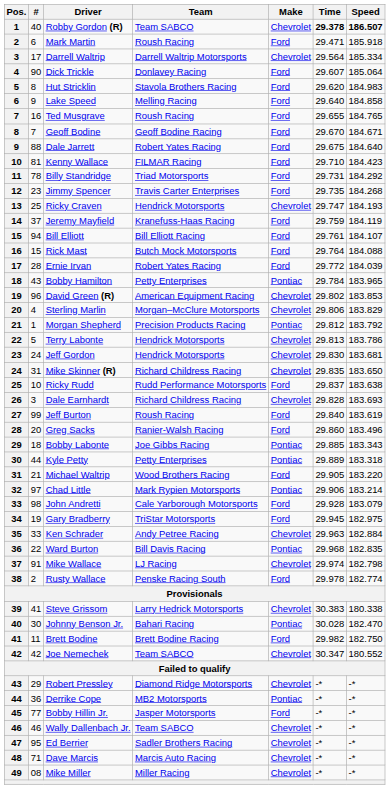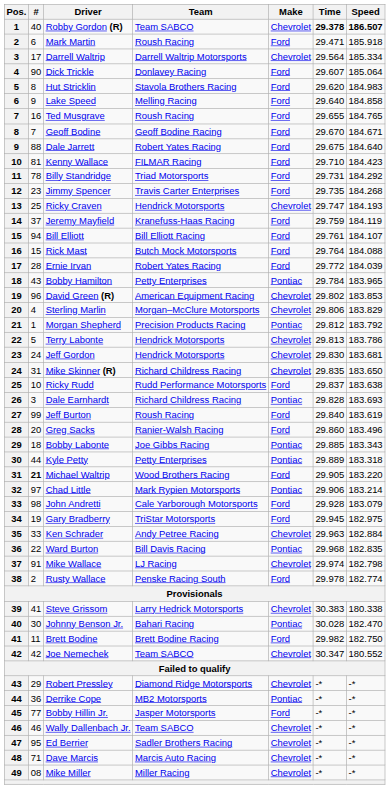 <table class="wikitable" style="font-size:95%">
 <tr>
 <th>Pos.</th>
 <th>#</th>
 <th>Driver</th>
 <th>Team</th>
 <th>Make</th>
 <th>Time</th>
 <th>Speed</th>
 </tr>
 <tr>
 <th>1</th>
 <td>40</td>
 <td><a href='#'>Robby Gordon</a> <strong>(R)</strong></td>
 <td><a href='#'>Team SABCO</a></td>
 <td><a href='#'>Chevrolet</a></td>
 <td><strong>29.378</strong></td>
 <td><strong>186.507</strong></td>
 </tr>
 <tr>
 <th>2</th>
 <td>6</td>
 <td><a href='#'>Mark Martin</a></td>
 <td><a href='#'>Roush Racing</a></td>
 <td><a href='#'>Ford</a></td>
 <td>29.471</td>
 <td>185.918</td>
 </tr>
 <tr>
 <th>3</th>
 <td>17</td>
 <td><a href='#'>Darrell Waltrip</a></td>
 <td><a href='#'>Darrell Waltrip Motorsports</a></td>
 <td><a href='#'>Chevrolet</a></td>
 <td>29.564</td>
 <td>185.334</td>
 </tr>
 <tr>
 <th>4</th>
 <td>90</td>
 <td><a href='#'>Dick Trickle</a></td>
 <td><a href='#'>Donlavey Racing</a></td>
 <td><a href='#'>Ford</a></td>
 <td>29.607</td>
 <td>185.064</td>
 </tr>
 <tr>
 <th>5</th>
 <td>8</td>
 <td><a href='#'>Hut Stricklin</a></td>
 <td><a href='#'>Stavola Brothers Racing</a></td>
 <td><a href='#'>Ford</a></td>
 <td>29.620</td>
 <td>184.983</td>
 </tr>
 <tr>
 <th>6</th>
 <td>9</td>
 <td><a href='#'>Lake Speed</a></td>
 <td><a href='#'>Melling Racing</a></td>
 <td><a href='#'>Ford</a></td>
 <td>29.640</td>
 <td>184.858</td>
 </tr>
 <tr>
 <th>7</th>
 <td>16</td>
 <td><a href='#'>Ted Musgrave</a></td>
 <td><a href='#'>Roush Racing</a></td>
 <td><a href='#'>Ford</a></td>
 <td>29.655</td>
 <td>184.765</td>
 </tr>
 <tr>
 <th>8</th>
 <td>7</td>
 <td><a href='#'>Geoff Bodine</a></td>
 <td><a href='#'>Geoff Bodine Racing</a></td>
 <td><a href='#'>Ford</a></td>
 <td>29.670</td>
 <td>184.671</td>
 </tr>
 <tr>
 <th>9</th>
 <td>88</td>
 <td><a href='#'>Dale Jarrett</a></td>
 <td><a href='#'>Robert Yates Racing</a></td>
 <td><a href='#'>Ford</a></td>
 <td>29.675</td>
 <td>184.640</td>
 </tr>
 <tr>
 <th>10</th>
 <td>81</td>
 <td><a href='#'>Kenny Wallace</a></td>
 <td><a href='#'>FILMAR Racing</a></td>
 <td><a href='#'>Ford</a></td>
 <td>29.710</td>
 <td>184.423</td>
 </tr>
 <tr>
 <th>11</th>
 <td>78</td>
 <td><a href='#'>Billy Standridge</a></td>
 <td><a href='#'>Triad Motorsports</a></td>
 <td><a href='#'>Ford</a></td>
 <td>29.731</td>
 <td>184.292</td>
 </tr>
 <tr>
 <th>12</th>
 <td>23</td>
 <td><a href='#'>Jimmy Spencer</a></td>
 <td><a href='#'>Travis Carter Enterprises</a></td>
 <td><a href='#'>Ford</a></td>
 <td>29.735</td>
 <td>184.268</td>
 </tr>
 <tr>
 <th>13</th>
 <td>25</td>
 <td><a href='#'>Ricky Craven</a></td>
 <td><a href='#'>Hendrick Motorsports</a></td>
 <td><a href='#'>Chevrolet</a></td>
 <td>29.747</td>
 <td>184.193</td>
 </tr>
 <tr>
 <th>14</th>
 <td>37</td>
 <td><a href='#'>Jeremy Mayfield</a></td>
 <td><a href='#'>Kranefuss-Haas Racing</a></td>
 <td><a href='#'>Ford</a></td>
 <td>29.759</td>
 <td>184.119</td>
 </tr>
 <tr>
 <th>15</th>
 <td>94</td>
 <td><a href='#'>Bill Elliott</a></td>
 <td><a href='#'>Bill Elliott Racing</a></td>
 <td><a href='#'>Ford</a></td>
 <td>29.761</td>
 <td>184.107</td>
 </tr>
 <tr>
 <th>16</th>
 <td>15</td>
 <td><a href='#'>Rick Mast</a></td>
 <td><a href='#'>Butch Mock Motorsports</a></td>
 <td><a href='#'>Ford</a></td>
 <td>29.764</td>
 <td>184.088</td>
 </tr>
 <tr>
 <th>17</th>
 <td>28</td>
 <td><a href='#'>Ernie Irvan</a></td>
 <td><a href='#'>Robert Yates Racing</a></td>
 <td><a href='#'>Ford</a></td>
 <td>29.772</td>
 <td>184.039</td>
 </tr>
 <tr>
 <th>18</th>
 <td>43</td>
 <td><a href='#'>Bobby Hamilton</a></td>
 <td><a href='#'>Petty Enterprises</a></td>
 <td><a href='#'>Pontiac</a></td>
 <td>29.784</td>
 <td>183.965</td>
 </tr>
 <tr>
 <th>19</th>
 <td>96</td>
 <td><a href='#'>David Green</a> <strong>(R)</strong></td>
 <td><a href='#'>American Equipment Racing</a></td>
 <td><a href='#'>Chevrolet</a></td>
 <td>29.802</td>
 <td>183.853</td>
 </tr>
 <tr>
 <th>20</th>
 <td>4</td>
 <td><a href='#'>Sterling Marlin</a></td>
 <td><a href='#'>Morgan–McClure Motorsports</a></td>
 <td><a href='#'>Chevrolet</a></td>
 <td>29.806</td>
 <td>183.829</td>
 </tr>
 <tr>
 <th>21</th>
 <td>1</td>
 <td><a href='#'>Morgan Shepherd</a></td>
 <td><a href='#'>Precision Products Racing</a></td>
 <td><a href='#'>Pontiac</a></td>
 <td>29.812</td>
 <td>183.792</td>
 </tr>
 <tr>
 <th>22</th>
 <td>5</td>
 <td><a href='#'>Terry Labonte</a></td>
 <td><a href='#'>Hendrick Motorsports</a></td>
 <td><a href='#'>Chevrolet</a></td>
 <td>29.813</td>
 <td>183.786</td>
 </tr>
 <tr>
 <th>23</th>
 <td>24</td>
 <td><a href='#'>Jeff Gordon</a></td>
 <td><a href='#'>Hendrick Motorsports</a></td>
 <td><a href='#'>Chevrolet</a></td>
 <td>29.830</td>
 <td>183.681</td>
 </tr>
 <tr>
 <th>24</th>
 <td>31</td>
 <td><a href='#'>Mike Skinner</a> <strong>(R)</strong></td>
 <td><a href='#'>Richard Childress Racing</a></td>
 <td><a href='#'>Chevrolet</a></td>
 <td>29.835</td>
 <td>183.650</td>
 </tr>
 <tr>
 <th>25</th>
 <td>10</td>
 <td><a href='#'>Ricky Rudd</a></td>
 <td><a href='#'>Rudd Performance Motorsports</a></td>
 <td><a href='#'>Ford</a></td>
 <td>29.837</td>
 <td>183.638</td>
 </tr>
 <tr>
 <th>26</th>
 <td>3</td>
 <td><a href='#'>Dale Earnhardt</a></td>
 <td><a href='#'>Richard Childress Racing</a></td>
-<td><a href='#'>Chevrolet</a></td>
+<td><a href='#'>Pontiac</a></td>
 <td>29.828</td>
 <td>183.693</td>
 </tr>
 <tr>
 <th>27</th>
 <td>99</td>
 <td><a href='#'>Jeff Burton</a></td>
 <td><a href='#'>Roush Racing</a></td>
 <td><a href='#'>Ford</a></td>
 <td>29.840</td>
 <td>183.619</td>
 </tr>
 <tr>
 <th>28</th>
 <td>20</td>
 <td><a href='#'>Greg Sacks</a></td>
 <td><a href='#'>Ranier-Walsh Racing</a></td>
 <td><a href='#'>Ford</a></td>
 <td>29.860</td>
 <td>183.496</td>
 </tr>
 <tr>
 <th>29</th>
 <td>18</td>
 <td><a href='#'>Bobby Labonte</a></td>
 <td><a href='#'>Joe Gibbs Racing</a></td>
 <td><a href='#'>Pontiac</a></td>
 <td>29.885</td>
 <td>183.343</td>
 </tr>
 <tr>
 <th>30</th>
 <td>44</td>
 <td><a href='#'>Kyle Petty</a></td>
 <td><a href='#'>Petty Enterprises</a></td>
 <td><a href='#'>Pontiac</a></td>
 <td>29.889</td>
 <td>183.318</td>
 </tr>
 <tr>
 <th>31</th>
-<td>21</td>
+<td><strong>21</strong></td>
 <td><a href='#'>Michael Waltrip</a></td>
 <td><a href='#'>Wood Brothers Racing</a></td>
 <td><a href='#'>Ford</a></td>
 <td>29.905</td>
 <td>183.220</td>
 </tr>
 <tr>
 <th>32</th>
 <td>97</td>
 <td><a href='#'>Chad Little</a></td>
 <td><a href='#'>Mark Rypien Motorsports</a></td>
 <td><a href='#'>Pontiac</a></td>
 <td>29.906</td>
 <td>183.214</td>
 </tr>
 <tr>
 <th>33</th>
 <td>98</td>
 <td><a href='#'>John Andretti</a></td>
 <td><a href='#'>Cale Yarborough Motorsports</a></td>
 <td><a href='#'>Ford</a></td>
 <td>29.928</td>
 <td>183.079</td>
 </tr>
 <tr>
 <th>34</th>
 <td>19</td>
 <td><a href='#'>Gary Bradberry</a></td>
 <td><a href='#'>TriStar Motorsports</a></td>
 <td><a href='#'>Ford</a></td>
 <td>29.945</td>
 <td>182.975</td>
 </tr>
 <tr>
 <th>35</th>
 <td>33</td>
 <td><a href='#'>Ken Schrader</a></td>
 <td><a href='#'>Andy Petree Racing</a></td>
 <td><a href='#'>Chevrolet</a></td>
 <td>29.963</td>
 <td>182.884</td>
 </tr>
 <tr>
 <th>36</th>
 <td>22</td>
 <td><a href='#'>Ward Burton</a></td>
 <td><a href='#'>Bill Davis Racing</a></td>
 <td><a href='#'>Pontiac</a></td>
 <td>29.968</td>
 <td>182.835</td>
 </tr>
 <tr>
 <th>37</th>
 <td>91</td>
 <td><a href='#'>Mike Wallace</a></td>
 <td><a href='#'>LJ Racing</a></td>
 <td><a href='#'>Chevrolet</a></td>
 <td>29.974</td>
 <td>182.798</td>
 </tr>
 <tr>
 <th>38</th>
 <td>2</td>
 <td><a href='#'>Rusty Wallace</a></td>
 <td><a href='#'>Penske Racing South</a></td>
 <td><a href='#'>Ford</a></td>
 <td>29.978</td>
 <td>182.774</td>
 </tr>
 <tr>
 <th colspan="7">Provisionals</th>
 </tr>
 <tr>
 <th>39</th>
 <td>41</td>
 <td><a href='#'>Steve Grissom</a></td>
 <td><a href='#'>Larry Hedrick Motorsports</a></td>
 <td><a href='#'>Chevrolet</a></td>
 <td>30.383</td>
 <td>180.338</td>
 </tr>
 <tr>
 <th>40</th>
 <td>30</td>
 <td><a href='#'>Johnny Benson Jr.</a></td>
 <td><a href='#'>Bahari Racing</a></td>
 <td><a href='#'>Pontiac</a></td>
 <td>30.028</td>
 <td>182.470</td>
 </tr>
 <tr>
 <th>41</th>
 <td>11</td>
 <td><a href='#'>Brett Bodine</a></td>
 <td><a href='#'>Brett Bodine Racing</a></td>
 <td><a href='#'>Ford</a></td>
 <td>29.982</td>
 <td>182.750</td>
 </tr>
 <tr>
 <th>42</th>
 <td>42</td>
 <td><a href='#'>Joe Nemechek</a></td>
 <td><a href='#'>Team SABCO</a></td>
 <td><a href='#'>Chevrolet</a></td>
 <td>30.347</td>
 <td>180.552</td>
 </tr>
 <tr>
 <th colspan="7">Failed to qualify</th>
 </tr>
 <tr>
 <th>43</th>
 <td>29</td>
 <td><a href='#'>Robert Pressley</a></td>
 <td><a href='#'>Diamond Ridge Motorsports</a></td>
 <td><a href='#'>Chevrolet</a></td>
 <td>-*</td>
 <td>-*</td>
 </tr>
 <tr>
 <th>44</th>
 <td>36</td>
 <td><a href='#'>Derrike Cope</a></td>
 <td><a href='#'>MB2 Motorsports</a></td>
 <td><a href='#'>Pontiac</a></td>
 <td>-*</td>
 <td>-*</td>
 </tr>
 <tr>
 <th>45</th>
 <td>77</td>
 <td><a href='#'>Bobby Hillin Jr.</a></td>
 <td><a href='#'>Jasper Motorsports</a></td>
 <td><a href='#'>Ford</a></td>
 <td>-*</td>
 <td>-*</td>
 </tr>
 <tr>
 <th>46</th>
 <td>46</td>
 <td><a href='#'>Wally Dallenbach Jr.</a></td>
 <td><a href='#'>Team SABCO</a></td>
 <td><a href='#'>Chevrolet</a></td>
 <td>-*</td>
 <td>-*</td>
 </tr>
 <tr>
 <th>47</th>
 <td>95</td>
 <td><a href='#'>Ed Berrier</a></td>
 <td><a href='#'>Sadler Brothers Racing</a></td>
 <td><a href='#'>Chevrolet</a></td>
 <td>-*</td>
 <td>-*</td>
 </tr>
 <tr>
 <th>48</th>
 <td>71</td>
 <td><a href='#'>Dave Marcis</a></td>
 <td><a href='#'>Marcis Auto Racing</a></td>
 <td><a href='#'>Chevrolet</a></td>
 <td>-*</td>
 <td>-*</td>
 </tr>
 <tr>
 <th>49</th>
 <td>08</td>
 <td><a href='#'>Mike Miller</a></td>
 <td><a href='#'>Miller Racing</a></td>
 <td><a href='#'>Chevrolet</a></td>
 <td>-*</td>
 <td>-*</td>
 </tr>
 <tr>
 <th colspan="7"></th>
 </tr>
 </table>
